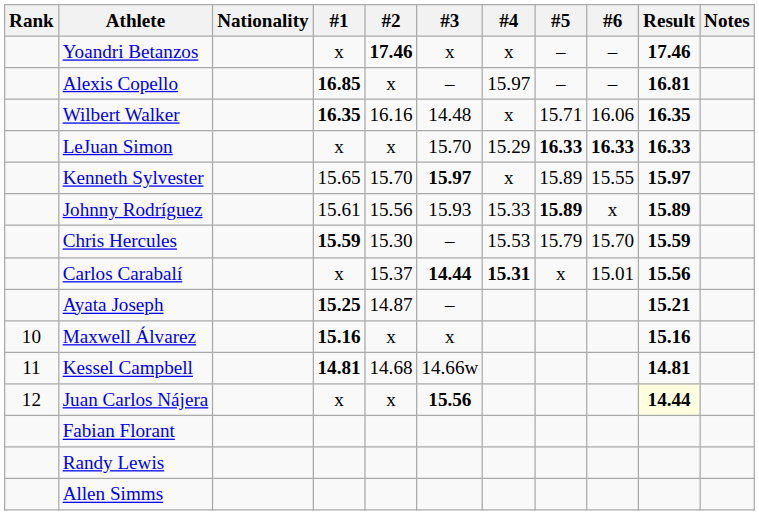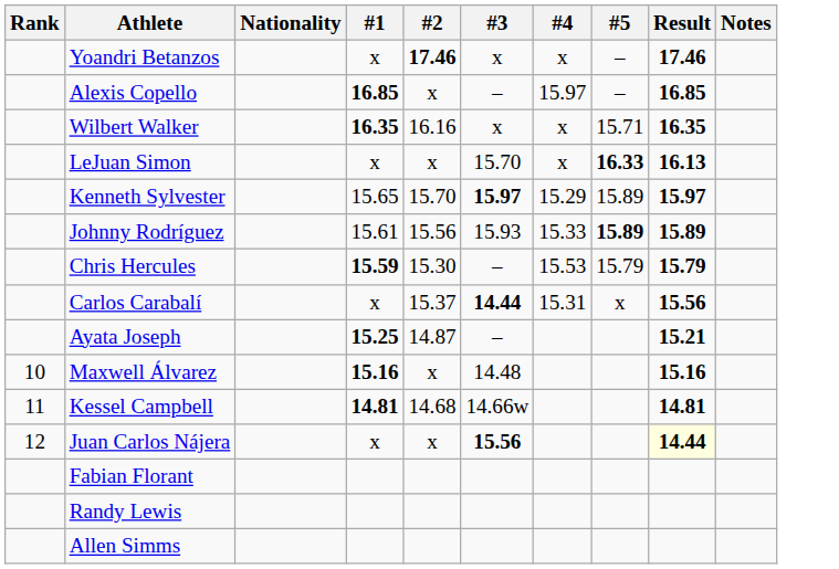 <table class="wikitable sortable" style="text-align:center;font-size:95%">
 <tr>
 <th>Rank</th>
 <th>Athlete</th>
 <th>Nationality</th>
 <th>#1</th>
 <th>#2</th>
 <th>#3</th>
 <th>#4</th>
 <th>#5</th>
-<th>#6</th>
 <th>Result</th>
 <th>Notes</th>
 </tr>
 <tr>
 <td></td>
 <td align="left"><a href='#'>Yoandri Betanzos</a></td>
 <td align=left></td>
 <td>x</td>
 <td><strong>17.46</strong></td>
 <td>x</td>
 <td>x</td>
-<td>–</td>
 <td>–</td>
 <td><strong>17.46</strong></td>
 <td></td>
 </tr>
 <tr>
 <td></td>
 <td align="left"><a href='#'>Alexis Copello</a></td>
 <td align=left></td>
 <td><strong>16.85</strong></td>
 <td>x</td>
 <td>–</td>
 <td>15.97</td>
 <td>–</td>
-<td>–</td>
-<td><strong>16.81</strong></td>
+<td><strong>16.85</strong></td>
 <td></td>
 </tr>
 <tr>
 <td></td>
 <td align="left"><a href='#'>Wilbert Walker</a></td>
 <td align=left></td>
 <td><strong>16.35</strong></td>
 <td>16.16</td>
-<td>14.48</td>
+<td>x</td>
 <td>x</td>
 <td>15.71</td>
-<td>16.06</td>
 <td><strong>16.35</strong></td>
 <td></td>
 </tr>
 <tr>
 <td></td>
 <td align="left"><a href='#'>LeJuan Simon</a></td>
 <td align=left></td>
 <td>x</td>
 <td>x</td>
 <td>15.70</td>
-<td>15.29</td>
+<td>x</td>
 <td><strong>16.33</strong></td>
-<td><strong>16.33</strong></td>
-<td><strong>16.33</strong></td>
+<td><strong>16.13</strong></td>
 <td></td>
 </tr>
 <tr>
 <td></td>
 <td align="left"><a href='#'>Kenneth Sylvester</a></td>
 <td align=left></td>
 <td>15.65</td>
 <td>15.70</td>
 <td><strong>15.97</strong></td>
-<td>x</td>
+<td>15.29</td>
 <td>15.89</td>
-<td>15.55</td>
 <td><strong>15.97</strong></td>
 <td></td>
 </tr>
 <tr>
 <td></td>
 <td align="left"><a href='#'>Johnny Rodríguez</a></td>
 <td align=left></td>
 <td>15.61</td>
 <td>15.56</td>
 <td>15.93</td>
 <td>15.33</td>
 <td><strong>15.89</strong></td>
-<td>x</td>
 <td><strong>15.89</strong></td>
 <td></td>
 </tr>
 <tr>
 <td></td>
 <td align="left"><a href='#'>Chris Hercules</a></td>
 <td align=left></td>
 <td><strong>15.59</strong></td>
 <td>15.30</td>
 <td>–</td>
 <td>15.53</td>
 <td>15.79</td>
-<td>15.70</td>
-<td><strong>15.59</strong></td>
+<td><strong>15.79</strong></td>
 <td></td>
 </tr>
 <tr>
 <td></td>
 <td align="left"><a href='#'>Carlos Carabalí</a></td>
 <td align=left></td>
 <td>x</td>
 <td>15.37</td>
 <td><strong>14.44</strong></td>
-<td><strong>15.31</strong></td>
+<td>15.31</td>
 <td>x</td>
-<td>15.01</td>
 <td><strong>15.56</strong></td>
 <td></td>
 </tr>
 <tr>
 <td></td>
 <td align="left"><a href='#'>Ayata Joseph</a></td>
 <td align=left></td>
 <td><strong>15.25</strong></td>
 <td>14.87</td>
 <td>–</td>
 <td></td>
 <td></td>
-<td></td>
 <td><strong>15.21</strong></td>
 <td></td>
 </tr>
 <tr>
 <td>10</td>
 <td align="left"><a href='#'>Maxwell Álvarez</a></td>
 <td align=left></td>
 <td><strong>15.16</strong></td>
 <td>x</td>
-<td>x</td>
-<td></td>
+<td>14.48</td>
 <td></td>
 <td></td>
 <td><strong>15.16</strong></td>
 <td></td>
 </tr>
 <tr>
 <td>11</td>
 <td align="left"><a href='#'>Kessel Campbell</a></td>
 <td align=left></td>
 <td><strong>14.81</strong></td>
 <td>14.68</td>
 <td>14.66w</td>
 <td></td>
 <td></td>
-<td></td>
 <td><strong>14.81</strong></td>
 <td></td>
 </tr>
 <tr>
 <td>12</td>
 <td align="left"><a href='#'>Juan Carlos Nájera</a></td>
 <td align=left></td>
 <td>x</td>
 <td>x</td>
 <td><strong>15.56</strong></td>
 <td></td>
 <td></td>
-<td></td>
 <td style="background: lightyellow;"><strong>14.44</strong></td>
 <td></td>
 </tr>
 <tr>
 <td></td>
 <td align="left"><a href='#'>Fabian Florant</a></td>
 <td align=left></td>
-<td></td>
 <td></td>
 <td></td>
 <td></td>
 <td></td>
 <td></td>
 <td><strong></strong></td>
 <td></td>
 </tr>
 <tr>
 <td></td>
 <td align="left"><a href='#'>Randy Lewis</a></td>
 <td align=left></td>
 <td></td>
 <td></td>
 <td></td>
 <td></td>
 <td></td>
-<td></td>
 <td><strong></strong></td>
 <td></td>
 </tr>
 <tr>
 <td></td>
 <td align="left"><a href='#'>Allen Simms</a></td>
 <td align=left></td>
 <td></td>
 <td></td>
 <td></td>
 <td></td>
 <td></td>
-<td></td>
 <td><strong></strong></td>
 <td></td>
 </tr>
 </table>
